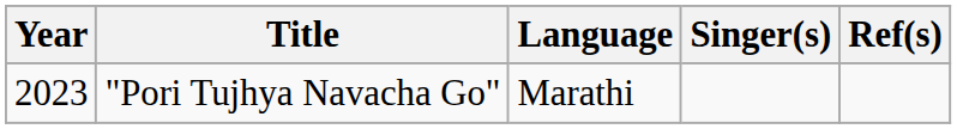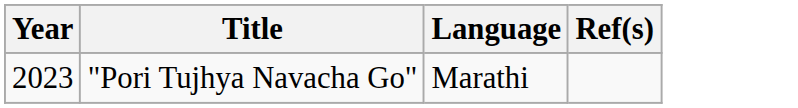 <table class="wikitable sortable">
 <tr>
 <th>Year</th>
 <th>Title</th>
 <th>Language</th>
-<th>Singer(s)</th>
 <th>Ref(s)</th>
 </tr>
 <tr>
 <td>2023</td>
 <td>"Pori Tujhya Navacha Go"</td>
 <td>Marathi</td>
 <td></td>
-<td></td>
 </tr>
 </table>
